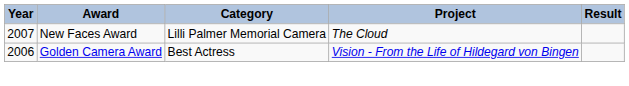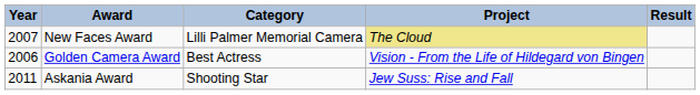 <table class="wikitable" style="font-size:90%;">
 <tr>
 <th style="background:#B0C4DE;">Year</th>
 <th style="background:#B0C4DE;">Award</th>
 <th style="background:#B0C4DE;">Category</th>
 <th style="background:#B0C4DE;">Project</th>
 <th style="background:#B0C4DE;">Result</th>
 </tr>
 <tr>
 <td>2007</td>
 <td>New Faces Award</td>
 <td>Lilli Palmer Memorial Camera</td>
-<td><em>The Cloud</em></td>
+<td style="background: khaki;"><em>The Cloud</em></td>
 <td></td>
 </tr>
 <tr>
 <td>2006</td>
 <td><a href='#'>Golden Camera Award</a></td>
 <td>Best Actress</td>
 <td><em><a href='#'>Vision - From the Life of Hildegard von Bingen</a></em></td>
 <td></td>
 </tr>
+<tr>
+<td>2011</td>
+<td>Askania Award</td>
+<td>Shooting Star</td>
+<td><em><a href='#'>Jew Suss: Rise and Fall</a></em></td>
+<td></td>
+</tr>
 </table>
